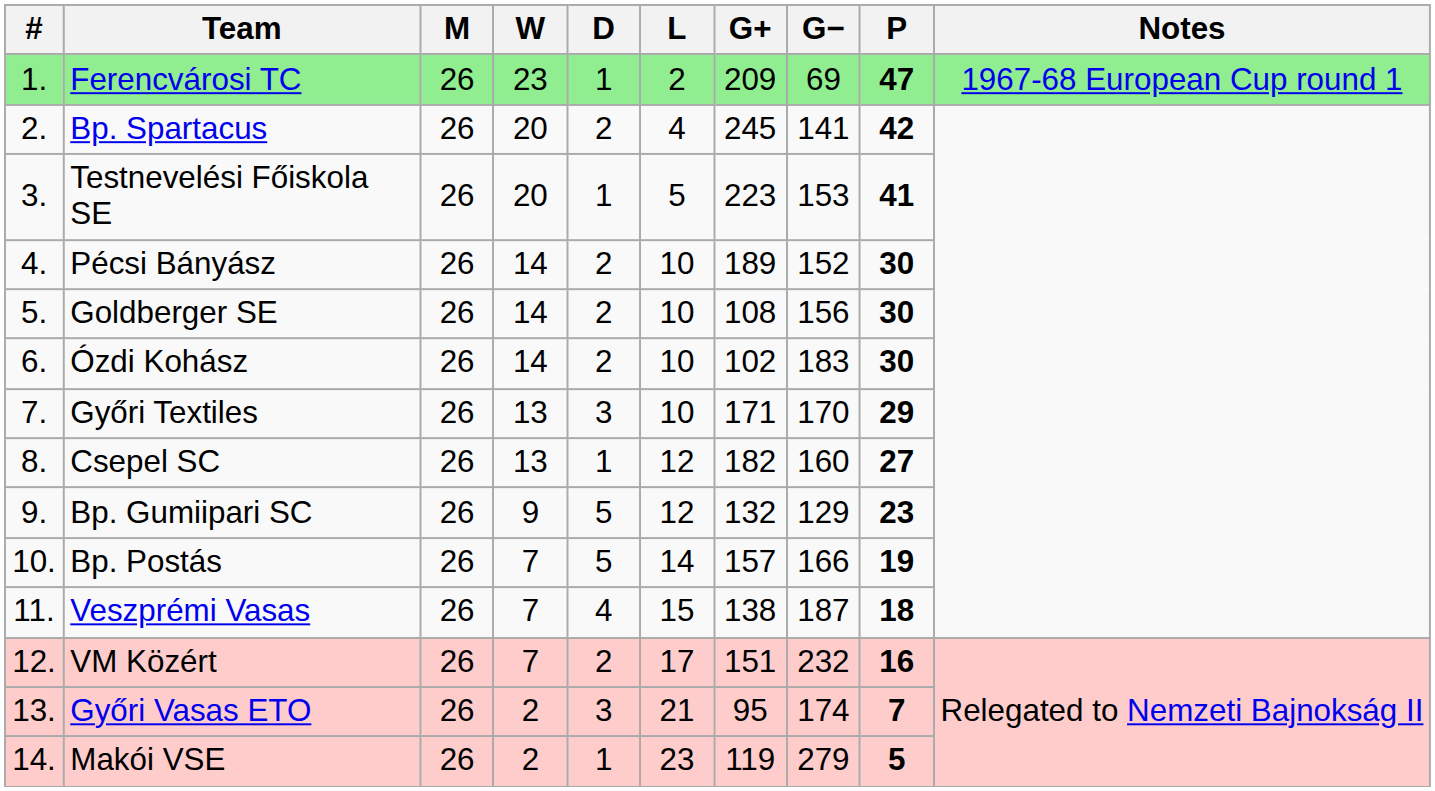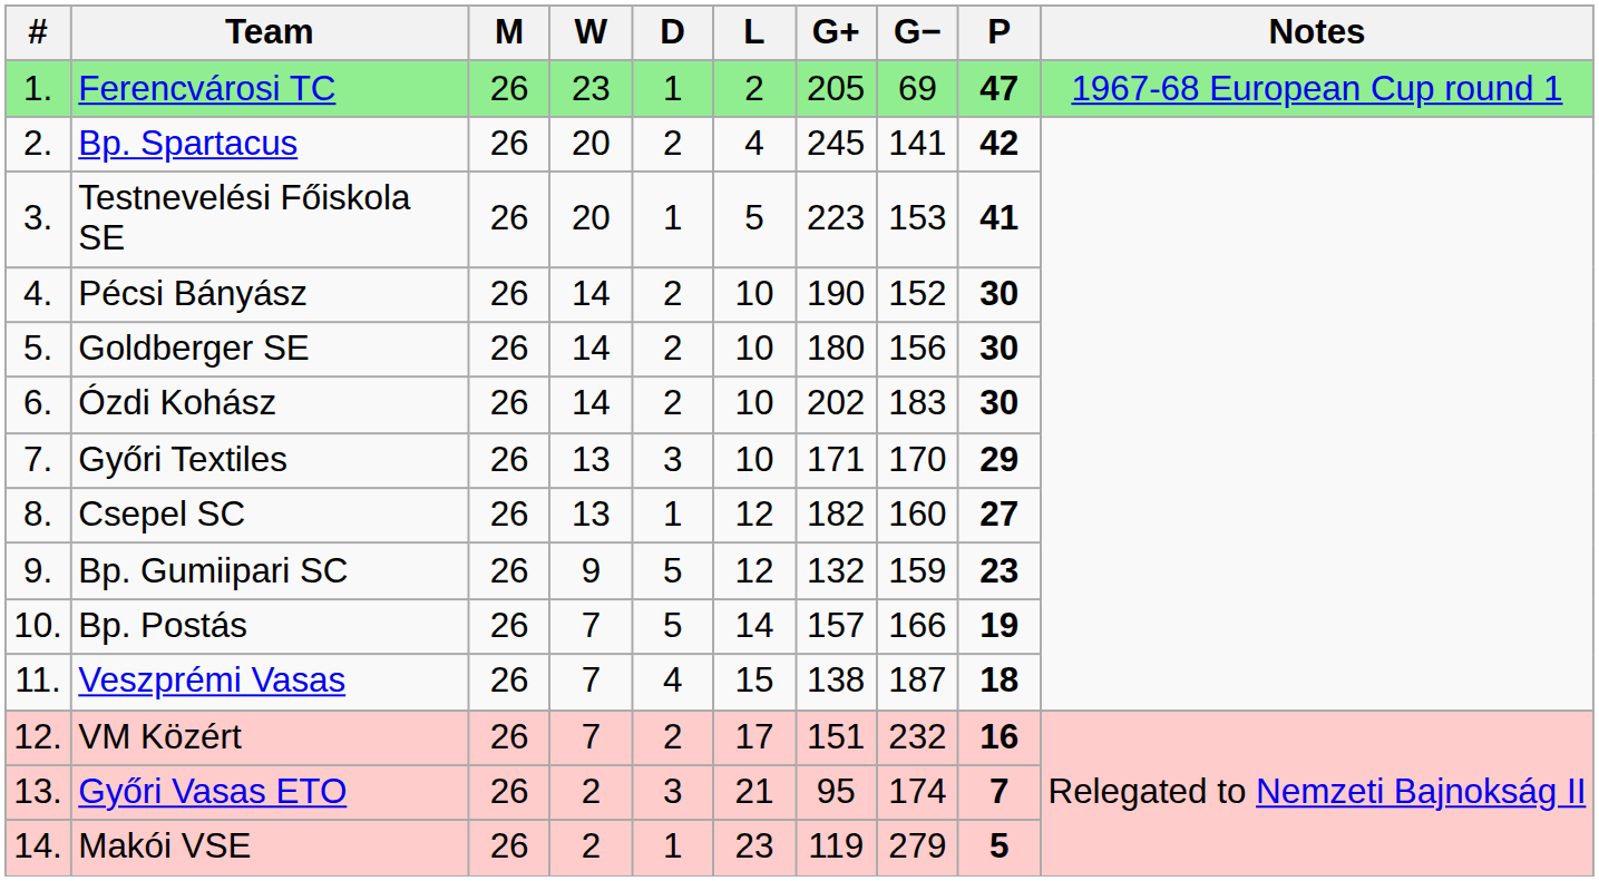 <table class="wikitable" style="text-align: center;">
 <tr>
 <th width="15">#</th>
 <th width="175">Team</th>
 <th width="30">M</th>
 <th width="30">W</th>
 <th width="30">D</th>
 <th width="30">L</th>
 <th width="30">G+</th>
 <th width="30">G−</th>
 <th width="30">P</th>
 <th>Notes</th>
 </tr>
 <tr style="background: #90EE90;">
 <td>1.</td>
 <td align="left"><a href='#'>Ferencvárosi TC</a></td>
 <td>26</td>
 <td>23</td>
 <td>1</td>
 <td>2</td>
-<td>209</td>
+<td>205</td>
 <td>69</td>
 <td><strong>47</strong></td>
 <td><a href='#'>1967-68 European Cup round 1</a></td>
 </tr>
 <tr>
 <td>2.</td>
 <td align="left"><a href='#'>Bp. Spartacus</a></td>
 <td>26</td>
 <td>20</td>
 <td>2</td>
 <td>4</td>
 <td>245</td>
 <td>141</td>
 <td><strong>42</strong></td>
 </tr>
 <tr>
 <td>3.</td>
 <td align="left">Testnevelési Főiskola SE</td>
 <td>26</td>
 <td>20</td>
 <td>1</td>
 <td>5</td>
 <td>223</td>
 <td>153</td>
 <td><strong>41</strong></td>
 </tr>
 <tr>
 <td>4.</td>
 <td align="left">Pécsi Bányász</td>
 <td>26</td>
 <td>14</td>
 <td>2</td>
 <td>10</td>
-<td>189</td>
+<td>190</td>
 <td>152</td>
 <td><strong>30</strong></td>
 </tr>
 <tr>
 <td>5.</td>
 <td align="left">Goldberger SE</td>
 <td>26</td>
 <td>14</td>
 <td>2</td>
 <td>10</td>
-<td>108</td>
+<td>180</td>
 <td>156</td>
 <td><strong>30</strong></td>
 </tr>
 <tr>
 <td>6.</td>
 <td align="left">Ózdi Kohász</td>
 <td>26</td>
 <td>14</td>
 <td>2</td>
 <td>10</td>
-<td>102</td>
+<td>202</td>
 <td>183</td>
 <td><strong>30</strong></td>
 </tr>
 <tr>
 <td>7.</td>
 <td align="left">Győri Textiles</td>
 <td>26</td>
 <td>13</td>
 <td>3</td>
 <td>10</td>
 <td>171</td>
 <td>170</td>
 <td><strong>29</strong></td>
 </tr>
 <tr>
 <td>8.</td>
 <td align="left">Csepel SC</td>
 <td>26</td>
 <td>13</td>
 <td>1</td>
 <td>12</td>
 <td>182</td>
 <td>160</td>
 <td><strong>27</strong></td>
 </tr>
 <tr>
 <td>9.</td>
 <td align="left">Bp. Gumiipari SC</td>
 <td>26</td>
 <td>9</td>
 <td>5</td>
 <td>12</td>
 <td>132</td>
-<td>129</td>
+<td>159</td>
 <td><strong>23</strong></td>
 </tr>
 <tr>
 <td>10.</td>
 <td align="left">Bp. Postás</td>
 <td>26</td>
 <td>7</td>
 <td>5</td>
 <td>14</td>
 <td>157</td>
 <td>166</td>
 <td><strong>19</strong></td>
 </tr>
 <tr>
 <td>11.</td>
 <td align="left"><a href='#'>Veszprémi Vasas</a></td>
 <td>26</td>
 <td>7</td>
 <td>4</td>
 <td>15</td>
 <td>138</td>
 <td>187</td>
 <td><strong>18</strong></td>
 </tr>
 <tr style="background: #FFCCCC;">
 <td>12.</td>
 <td align="left">VM Közért</td>
 <td>26</td>
 <td>7</td>
 <td>2</td>
 <td>17</td>
 <td>151</td>
 <td>232</td>
 <td><strong>16</strong></td>
 <td rowspan="3">Relegated to <a href='#'>Nemzeti Bajnokság II</a></td>
 </tr>
 <tr style="background: #FFCCCC;">
 <td>13.</td>
 <td align="left"><a href='#'>Győri Vasas ETO</a></td>
 <td>26</td>
 <td>2</td>
 <td>3</td>
 <td>21</td>
 <td>95</td>
 <td>174</td>
 <td><strong>7</strong></td>
 </tr>
 <tr style="background: #FFCCCC;">
 <td>14.</td>
 <td align="left">Makói VSE</td>
 <td>26</td>
 <td>2</td>
 <td>1</td>
 <td>23</td>
 <td>119</td>
 <td>279</td>
 <td><strong>5</strong></td>
 </tr>
 <tr>
 </tr>
 </table>
